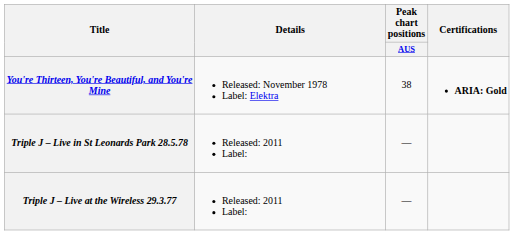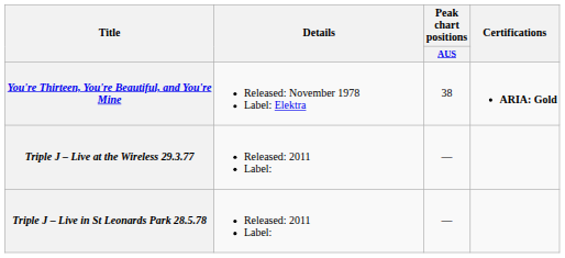 <table class="wikitable plainrowheaders">
 <tr>
 <th rowspan="2" width="300">Title</th>
 <th rowspan="2" width="300">Details</th>
 <th colspan="1">Peak chart positions</th>
 <th rowspan="2">Certifications</th>
 </tr>
 <tr>
 <th style="width:3em;font-size:85%"><a href='#'>AUS</a><br></th>
 </tr>
 <tr>
 <th scope="row"><em><a href='#'>You're Thirteen, You're Beautiful, and You're Mine</a></em></th>
 <td><br><ul><li>Released: November 1978</li><li>Label: <a href='#'>Elektra</a></li></ul></td>
 <td align="center">38</td>
 <td><strong><br><ul><li>ARIA: Gold</li></ul></strong></td>
 </tr>
 <tr>
+<th scope="row"><em>Triple J – Live at the Wireless 29.3.77</em></th>
+<td><br><ul><li>Released: 2011</li><li>Label:</li></ul></td>
+<td align="center">—</td>
+<td></td>
+</tr>
+<tr>
 <th scope="row"><em>Triple J – Live in St Leonards Park 28.5.78</em></th>
 <td><br><ul><li>Released: 2011</li><li>Label:</li></ul></td>
 <td align="center">—</td>
 <td></td>
 </tr>
-<tr>
-<th scope="row"><em>Triple J – Live at the Wireless 29.3.77</em></th>
-<td><br><ul><li>Released: 2011</li><li>Label:</li></ul></td>
-<td align="center">—</td>
-<td></td>
-</tr>
 </table>
